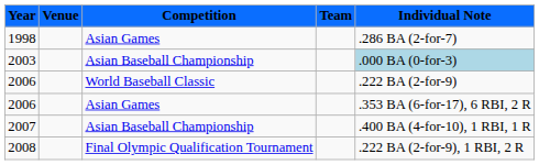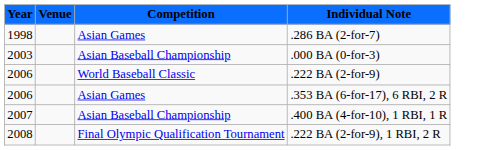 <table class="wikitable">
 <tr>
 <th style="background:#0A6EFF"><span>Year</span></th>
 <th style="background:#0A6EFF"><span>Venue</span></th>
 <th style="background:#0A6EFF"><span>Competition</span></th>
-<th style="background:#0A6EFF"><span>Team</span></th>
 <th style="background:#0A6EFF"><span>Individual Note</span></th>
 </tr>
 <tr>
 <td>1998</td>
 <td></td>
 <td><a href='#'>Asian Games</a></td>
-<td style="text-align:center"></td>
 <td>.286 BA (2-for-7)</td>
 </tr>
 <tr>
 <td>2003</td>
 <td></td>
 <td><a href='#'>Asian Baseball Championship</a></td>
-<td style="text-align:center"></td>
-<td style="background: lightblue;">.000 BA (0-for-3)</td>
+<td>.000 BA (0-for-3)</td>
 </tr>
 <tr>
 <td>2006</td>
 <td></td>
 <td><a href='#'>World Baseball Classic</a></td>
-<td style="text-align:center"></td>
 <td>.222 BA (2-for-9)</td>
 </tr>
 <tr>
 <td>2006</td>
 <td></td>
 <td><a href='#'>Asian Games</a></td>
-<td style="text-align:center"></td>
 <td>.353 BA (6-for-17), 6 RBI, 2 R</td>
 </tr>
 <tr>
 <td>2007</td>
 <td></td>
 <td><a href='#'>Asian Baseball Championship</a></td>
-<td style="text-align:center"></td>
 <td>.400 BA (4-for-10), 1 RBI, 1 R</td>
 </tr>
 <tr>
 <td>2008</td>
 <td></td>
 <td><a href='#'>Final Olympic Qualification Tournament</a></td>
-<td style="text-align:center"></td>
 <td>.222 BA (2-for-9), 1 RBI, 2 R</td>
 </tr>
 </table>
